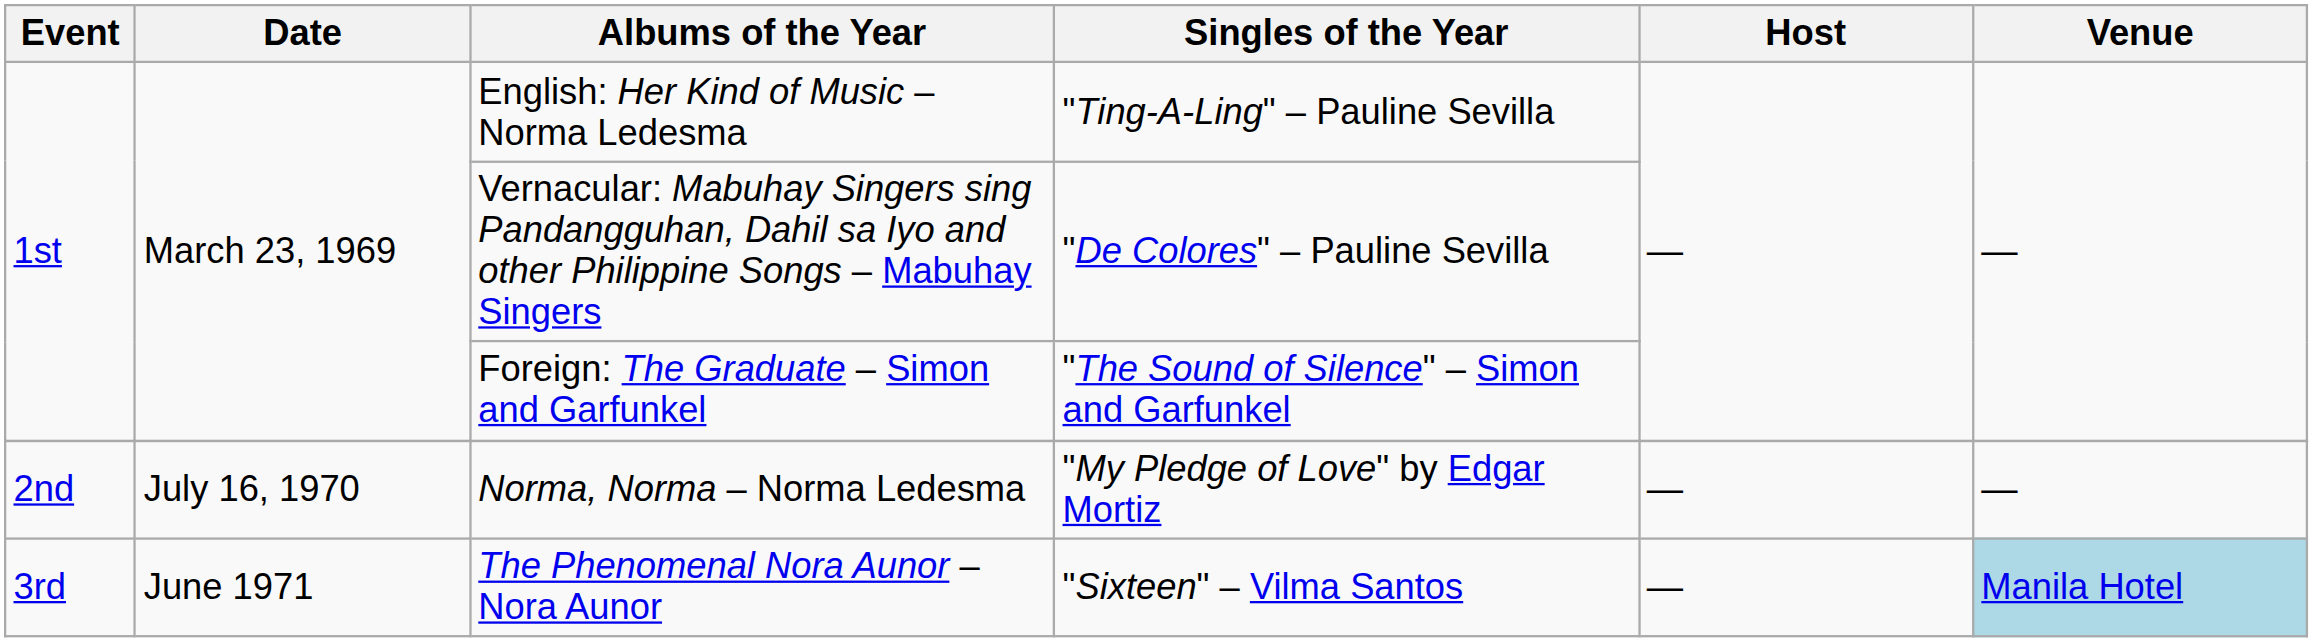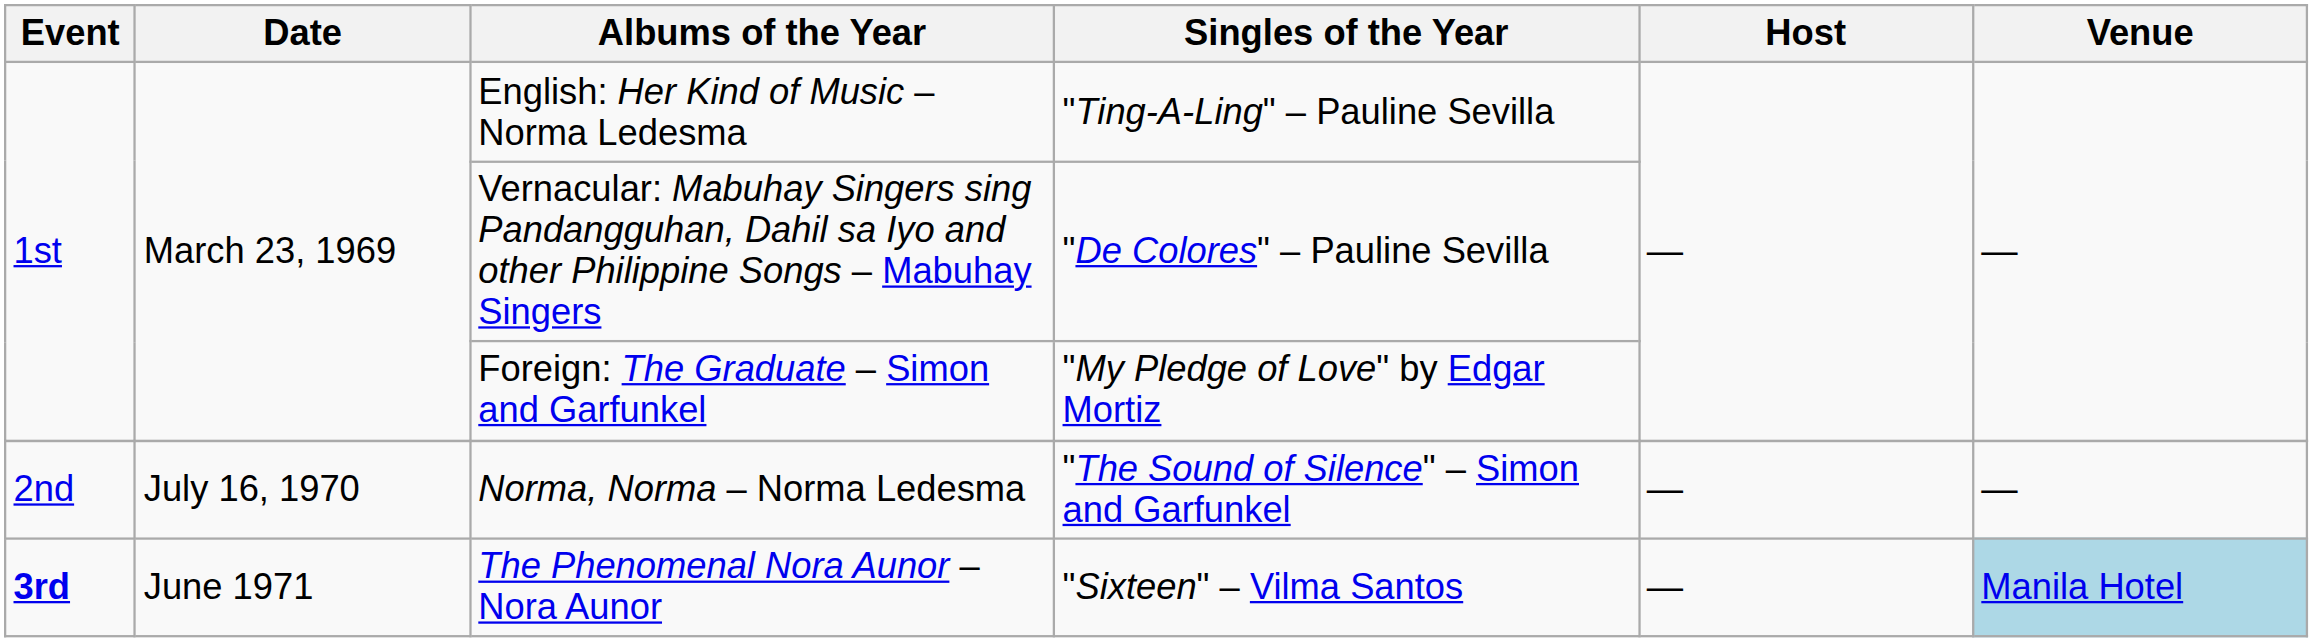 <table class="wikitable defaultcenter">
 <tr>
 <th width=50>Event</th>
 <th width=140>Date</th>
 <th width=250>Albums of the Year</th>
 <th width=250>Singles of the Year</th>
 <th width=140>Host</th>
 <th width=140>Venue</th>
 </tr>
 <tr>
 <td rowspan="3" scope="row"><a href='#'>1st</a></td>
 <td rowspan="3">March 23, 1969</td>
 <td>English: <em>Her Kind of Music</em> – Norma Ledesma</td>
 <td>"<em>Ting-A-Ling</em>" – Pauline Sevilla</td>
 <td rowspan="3">—</td>
 <td rowspan="3">—</td>
 </tr>
 <tr>
 <td>Vernacular: <em>Mabuhay Singers sing Pandangguhan, Dahil sa Iyo and other Philippine Songs</em> – <a href='#'>Mabuhay Singers</a></td>
 <td>"<em><a href='#'>De Colores</a></em>" – Pauline Sevilla</td>
 </tr>
 <tr>
 <td>Foreign: <a href='#'><em>The Graduate</em></a> – <a href='#'>Simon and Garfunkel</a></td>
-<td>"<em><a href='#'>The Sound of Silence</a></em>" – <a href='#'>Simon and Garfunkel</a></td>
+<td>"<em>My Pledge of Love</em>" by <a href='#'>Edgar Mortiz</a></td>
 </tr>
 <tr>
 </tr>
 <tr>
 <td><a href='#'>2nd</a></td>
 <td>July 16, 1970</td>
 <td><em>Norma, Norma</em> – Norma Ledesma</td>
-<td>"<em>My Pledge of Love</em>" by <a href='#'>Edgar Mortiz</a></td>
+<td>"<em><a href='#'>The Sound of Silence</a></em>" – <a href='#'>Simon and Garfunkel</a></td>
 <td>—</td>
 <td>—</td>
 </tr>
 <tr>
-<td><a href='#'>3rd</a></td>
+<td><strong><a href='#'>3rd</a></strong></td>
 <td>June 1971</td>
 <td><em><a href='#'>The Phenomenal Nora Aunor</a></em> – <a href='#'>Nora Aunor</a></td>
 <td>"<em>Sixteen</em>" – <a href='#'>Vilma Santos</a></td>
 <td>—</td>
 <td style="background: lightblue;"><a href='#'>Manila Hotel</a></td>
 </tr>
 </table>
